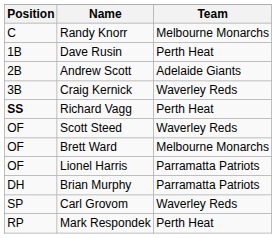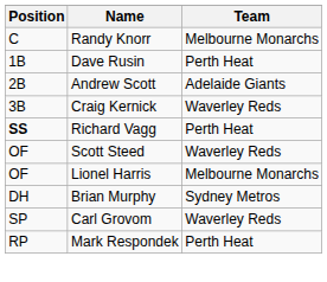 <table class="wikitable">
 <tr>
 </tr>
 <tr>
 <th>Position</th>
 <th>Name</th>
 <th>Team</th>
 </tr>
 <tr>
 <td>C</td>
 <td>Randy Knorr</td>
 <td>Melbourne Monarchs</td>
 </tr>
 <tr>
 <td>1B</td>
 <td>Dave Rusin</td>
 <td>Perth Heat</td>
 </tr>
 <tr>
 <td>2B</td>
 <td>Andrew Scott</td>
 <td>Adelaide Giants</td>
 </tr>
 <tr>
 <td>3B</td>
 <td>Craig Kernick</td>
 <td>Waverley Reds</td>
 </tr>
 <tr>
 <td><strong>SS</strong></td>
 <td>Richard Vagg</td>
 <td>Perth Heat</td>
 </tr>
 <tr>
 <td>OF</td>
 <td>Scott Steed</td>
 <td>Waverley Reds</td>
 </tr>
 <tr>
 <td>OF</td>
-<td>Brett Ward</td>
+<td>Lionel Harris</td>
 <td>Melbourne Monarchs</td>
-</tr>
-<tr>
-<td>OF</td>
-<td>Lionel Harris</td>
-<td>Parramatta Patriots</td>
 </tr>
 <tr>
 <td>DH</td>
 <td>Brian Murphy</td>
-<td>Parramatta Patriots</td>
+<td>Sydney Metros</td>
 </tr>
 <tr>
 <td>SP</td>
 <td>Carl Grovom</td>
 <td>Waverley Reds</td>
 </tr>
 <tr>
 <td>RP</td>
 <td>Mark Respondek</td>
 <td>Perth Heat</td>
 </tr>
 </table>
